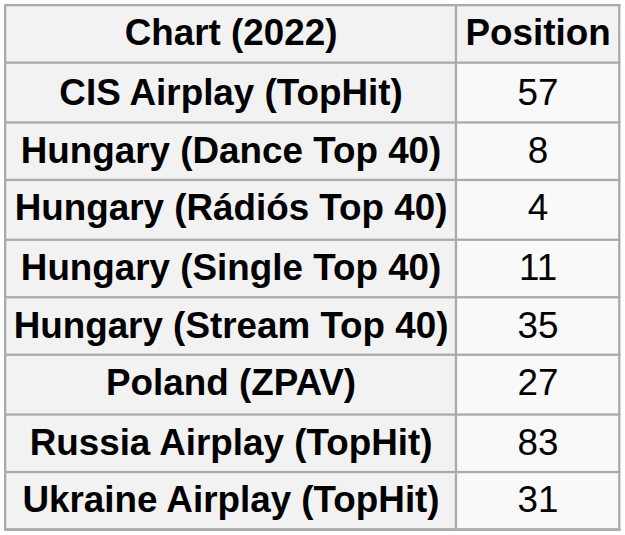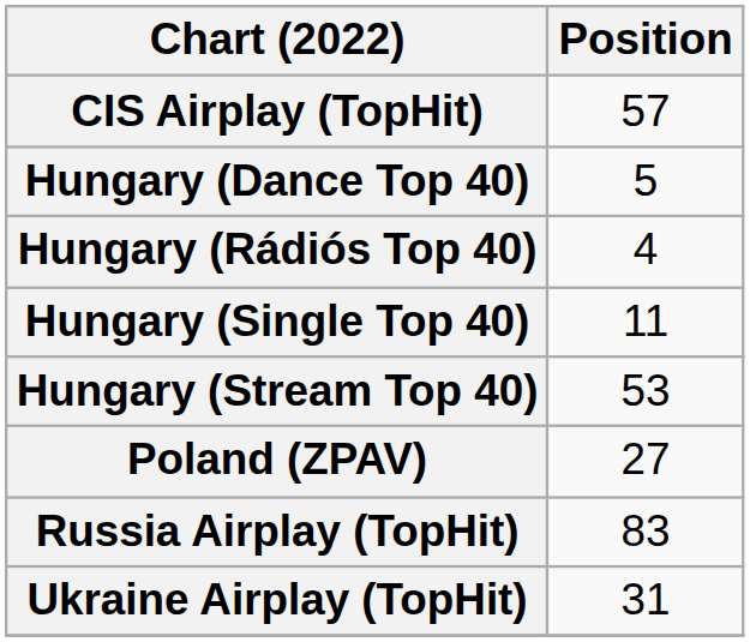 <table class="wikitable sortable plainrowheaders" style="text-align:center;">
 <tr>
 <th scope="col">Chart (2022)</th>
 <th scope="col">Position</th>
 </tr>
 <tr>
 <th scope="row">CIS Airplay (TopHit)</th>
 <td>57</td>
 </tr>
 <tr>
 <th scope="row">Hungary (Dance Top 40)</th>
-<td>8</td>
+<td>5</td>
 </tr>
 <tr>
 <th scope="row">Hungary (Rádiós Top 40)</th>
 <td>4</td>
 </tr>
 <tr>
 <th scope="row">Hungary (Single Top 40)</th>
 <td>11</td>
 </tr>
 <tr>
 <th scope="row">Hungary (Stream Top 40)</th>
-<td>35</td>
+<td>53</td>
 </tr>
 <tr>
 <th scope="row">Poland (ZPAV)</th>
 <td>27</td>
 </tr>
 <tr>
 <th scope="row">Russia Airplay (TopHit)</th>
 <td>83</td>
 </tr>
 <tr>
 <th scope="row">Ukraine Airplay (TopHit)</th>
 <td>31</td>
 </tr>
 <tr>
 </tr>
 </table>
